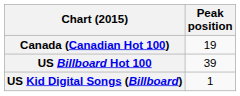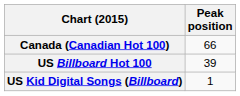 <table class="wikitable sortable plainrowheaders">
 <tr>
 <th scope="col">Chart (2015)</th>
 <th scope="col">Peak<br>position</th>
 </tr>
 <tr>
 <th scope="row">Canada (<a href='#'>Canadian Hot 100</a>)</th>
-<td style="text-align:center;">19</td>
+<td style="text-align:center;">66</td>
 </tr>
 <tr>
 <th scope="row">US <a href='#'><em>Billboard</em> Hot 100</a></th>
 <td style="text-align:center;">39</td>
 </tr>
 <tr>
 <th scope="row">US <a href='#'>Kid Digital Songs</a> (<em><a href='#'>Billboard</a></em>)</th>
 <td style="text-align:center;">1</td>
 </tr>
 </table>
